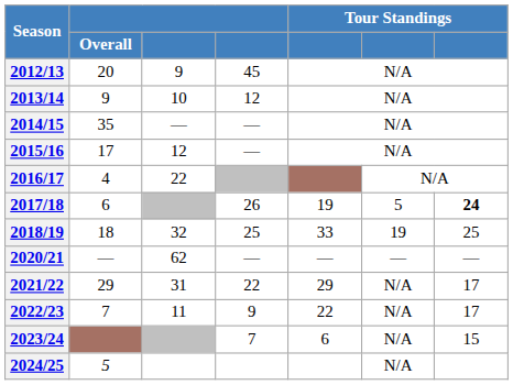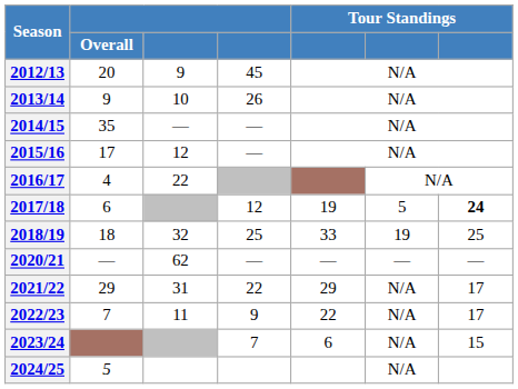 <table class="wikitable plainrowheaders" style="background:#fff; font-size:86%; line-height:16px; border:gray solid 1px; border-collapse:collapse;">
 <tr style="background:#ccc; text-align:center;">
 <th style="background-color:#4180be; color:white; width:40px;" rowspan="2"> Season </th>
 <th style="background-color:#4180be; color:white;" colspan="3"></th>
 <th style="background-color:#4180be; color:white;" colspan="4">Tour Standings</th>
 </tr>
 <tr>
 <th style="background-color:#4180be; color:white; width:55px;">Overall</th>
 <th style="background-color:#4180be; color:white; width:55px;"></th>
 <th style="background-color:#4180be; color:white; width:55px;"></th>
 <th style="background-color:#4180be; color:white; width:55px;"></th>
 <th style="background-color:#4180be; color:white; width:55px;"></th>
 <th style="background-color:#4180be; color:white; width:55px;"></th>
 </tr>
 <tr>
 <th scope=row align=center><a href='#'>2012/13</a></th>
 <td align=center>20</td>
 <td align=center>9</td>
 <td align=center>45</td>
 <td colspan=3 align=center>N/A</td>
 </tr>
 <tr>
 <th scope=row align=center><a href='#'>2013/14</a></th>
 <td align=center>9</td>
 <td align=center>10</td>
-<td align=center>12</td>
+<td align=center>26</td>
 <td colspan=3 align=center>N/A</td>
 </tr>
 <tr>
 <th scope=row align=center><a href='#'>2014/15</a></th>
 <td align=center>35</td>
 <td align=center>—</td>
 <td align=center>—</td>
 <td colspan=3 align=center>N/A</td>
 </tr>
 <tr>
 <th scope=row align=center><a href='#'>2015/16</a></th>
 <td align=center>17</td>
 <td align=center>12</td>
 <td align=center>—</td>
 <td colspan=3 align=center>N/A</td>
 </tr>
 <tr>
 <th scope=row align=center><a href='#'>2016/17</a></th>
 <td align=center>4</td>
 <td align=center>22</td>
 <td align=center bgcolor=silver></td>
 <td align=center bgcolor=#A57164></td>
 <td colspan=2 align=center>N/A</td>
 </tr>
 <tr>
 <th scope=row align=center><a href='#'>2017/18</a></th>
 <td align=center>6</td>
 <td align=center bgcolor=silver></td>
-<td align=center>26</td>
+<td align=center>12</td>
 <td align=center>19</td>
 <td align=center>5</td>
 <td align=center><strong>24</strong></td>
 </tr>
 <tr>
 <th scope=row align=center><a href='#'>2018/19</a></th>
 <td align=center>18</td>
 <td align=center>32</td>
 <td align=center>25</td>
 <td align=center>33</td>
 <td align=center>19</td>
 <td align=center>25</td>
 </tr>
 <tr>
 <th scope=row align=center><a href='#'>2020/21</a></th>
 <td align=center>—</td>
 <td align=center>62</td>
 <td align=center>—</td>
 <td align=center>—</td>
 <td align=center>—</td>
 <td align=center>—</td>
 </tr>
 <tr>
 <th scope=row align=center><a href='#'>2021/22</a></th>
 <td align=center>29</td>
 <td align=center>31</td>
 <td align=center>22</td>
 <td align=center>29</td>
 <td align=center>N/A</td>
 <td align=center>17</td>
 </tr>
 <tr>
 <th scope=row align=center><a href='#'>2022/23</a></th>
 <td align=center>7</td>
 <td align=center>11</td>
 <td align=center>9</td>
 <td align=center>22</td>
 <td align=center>N/A</td>
 <td align=center>17</td>
 </tr>
 <tr>
 <th scope=row align=center><a href='#'>2023/24</a></th>
 <td align=center bgcolor=#A57164></td>
 <td align=center bgcolor=silver></td>
 <td align=center>7</td>
 <td align=center>6</td>
 <td align=center>N/A</td>
 <td align=center>15</td>
 </tr>
 <tr>
 <th scope=row align=center><a href='#'>2024/25</a></th>
 <td align=center><em>5</em></td>
 <td align=center></td>
 <td align=center></td>
 <td align=center></td>
 <td align=center>N/A</td>
 <td align=center></td>
 </tr>
 </table>
